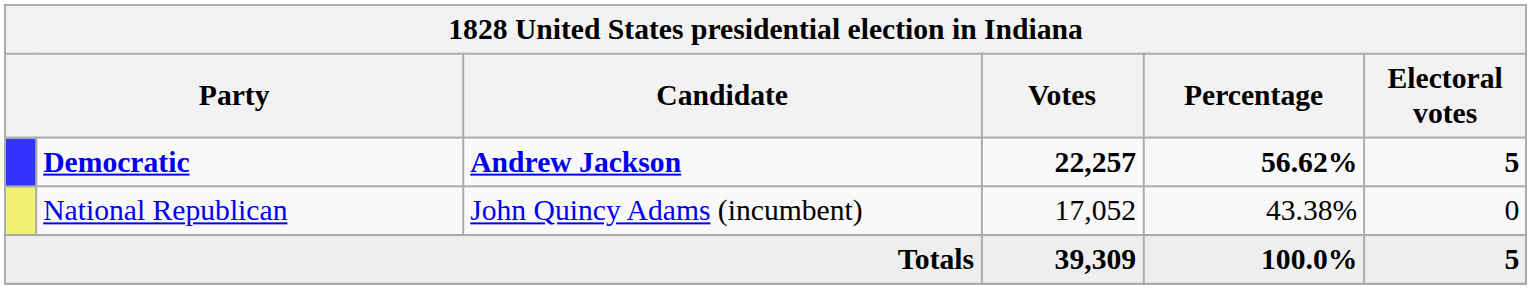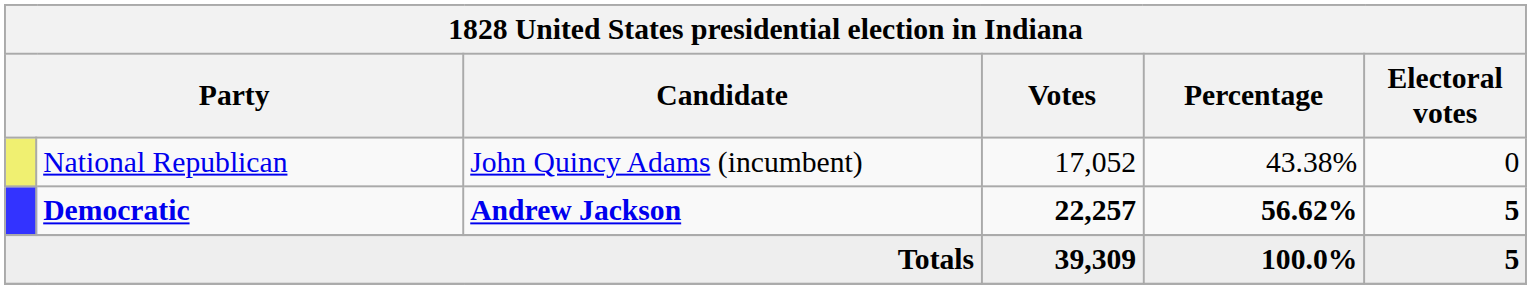 <table class="wikitable" style="font-size: 95%;">
 <tr>
 <th colspan="6">1828 United States presidential election in Indiana</th>
 </tr>
 <tr>
 <th colspan="2" style="width: 15em">Party</th>
 <th style="width: 17em">Candidate</th>
 <th style="width: 5em">Votes</th>
 <th style="width: 7em">Percentage</th>
 <th style="width: 5em">Electoral votes</th>
 </tr>
 <tr>
+<th style="background-color:#F0F071; width: 3px"></th>
+<td style="width: 130px"><a href='#'>National Republican</a></td>
+<td><a href='#'>John Quincy Adams</a> (incumbent)</td>
+<td align="right">17,052</td>
+<td align="right">43.38%</td>
+<td align="right">0</td>
+</tr>
+<tr>
 <th style="background-color:#3333FF; width: 3px"></th>
 <td style="width: 130px"><strong><a href='#'>Democratic</a></strong></td>
 <td><strong><a href='#'>Andrew Jackson</a></strong></td>
 <td align="right"><strong>22,257</strong></td>
 <td align="right"><strong>56.62%</strong></td>
 <td align="right"><strong>5</strong></td>
-</tr>
-<tr>
-<th style="background-color:#F0F071; width: 3px"></th>
-<td style="width: 130px"><a href='#'>National Republican</a></td>
-<td><a href='#'>John Quincy Adams</a> (incumbent)</td>
-<td align="right">17,052</td>
-<td align="right">43.38%</td>
-<td align="right">0</td>
 </tr>
 <tr>
 </tr>
 <tr bgcolor="#EEEEEE">
 <td colspan="3" align="right"><strong>Totals</strong></td>
 <td align="right"><strong>39,309</strong></td>
 <td align="right"><strong>100.0%</strong></td>
 <td align="right"><strong>5</strong></td>
 </tr>
 <tr>
 </tr>
 </table>
